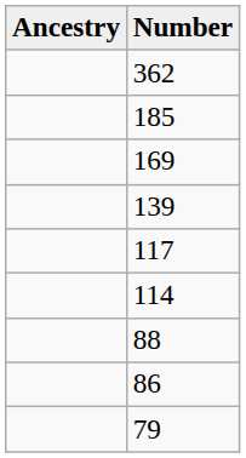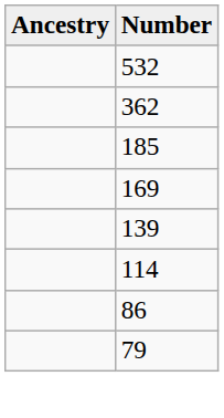 <table style="float: center;" class="wikitable">
 <tr>
 <th style="background:#efefef;">Ancestry</th>
 <th style="background:#efefef;">Number</th>
+</tr>
+<tr>
+<td></td>
+<td>532</td>
 </tr>
 <tr>
 <td></td>
 <td>362</td>
 </tr>
 <tr>
 <td></td>
 <td>185</td>
 </tr>
 <tr>
 <td></td>
 <td>169</td>
 </tr>
 <tr>
 <td></td>
 <td>139</td>
 </tr>
 <tr>
 <td></td>
-<td>117</td>
-</tr>
-<tr>
-<td></td>
 <td>114</td>
-</tr>
-<tr>
-<td></td>
-<td>88</td>
 </tr>
 <tr>
 <td></td>
 <td>86</td>
 </tr>
 <tr>
 <td></td>
 <td>79</td>
 </tr>
 </table>
